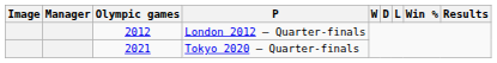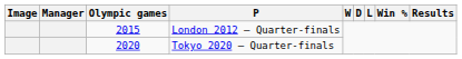 <table class="wikitable sortable plainrowheaders" style="text-align:center;">
 <tr>
 <th scope=col>Image</th>
 <th scope=col>Manager</th>
 <th scope=col>Olympic games</th>
 <th scope=col>P</th>
 <th scope=col>W</th>
 <th scope=col>D</th>
 <th scope=col>L</th>
 <th scope=col>Win %</th>
 <th scope=col>Results</th>
 </tr>
 <tr>
 <th></th>
 <th scope=row style="text-align: left;"> </th>
-<td><a href='#'>2012</a><br></td>
+<td><a href='#'>2015</a><br></td>
 <td style="text-align: left;"><a href='#'>London 2012</a> – Quarter-finals</td>
 </tr>
 <tr>
 <th></th>
 <th scope=row style="text-align: left;"> </th>
-<td><a href='#'>2021</a><br></td>
+<td><a href='#'>2020</a><br></td>
 <td style="text-align: left;"><a href='#'>Tokyo 2020</a> – Quarter-finals</td>
 </tr>
 </table>
